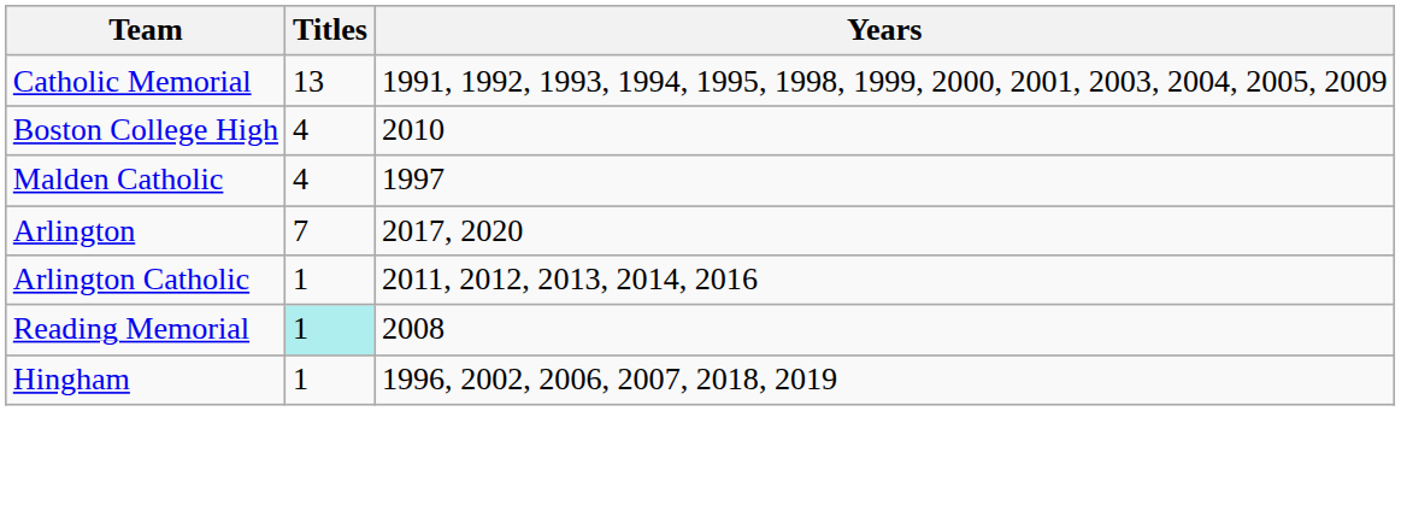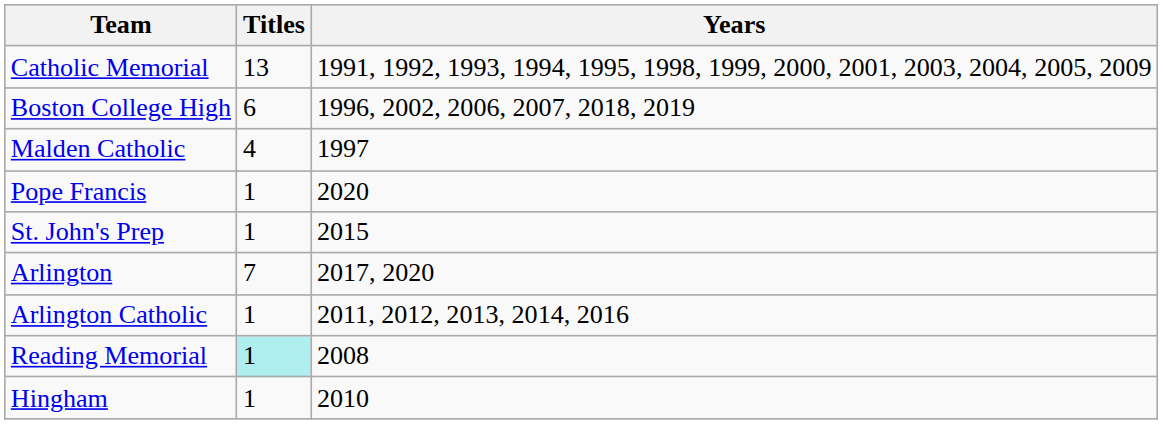 <table class="wikitable sortable" border="1">
 <tr>
 <th>Team</th>
 <th>Titles</th>
 <th>Years</th>
 </tr>
 <tr>
 <td><a href='#'>Catholic Memorial</a></td>
 <td>13</td>
 <td>1991, 1992, 1993, 1994, 1995, 1998, 1999, 2000, 2001, 2003, 2004, 2005, 2009</td>
 </tr>
 <tr>
 <td><a href='#'>Boston College High</a></td>
-<td>4</td>
-<td>2010</td>
+<td>6</td>
+<td>1996, 2002, 2006, 2007, 2018, 2019</td>
 </tr>
 <tr>
 <td><a href='#'>Malden Catholic</a></td>
 <td>4</td>
 <td>1997</td>
+</tr>
+<tr>
+<td><a href='#'>Pope Francis</a></td>
+<td>1</td>
+<td>2020</td>
+</tr>
+<tr>
+<td><a href='#'>St. John's Prep</a></td>
+<td>1</td>
+<td>2015</td>
 </tr>
 <tr>
 <td><a href='#'>Arlington</a></td>
 <td>7</td>
 <td>2017, 2020</td>
 </tr>
 <tr>
 <td><a href='#'>Arlington Catholic</a></td>
 <td>1</td>
 <td>2011, 2012, 2013, 2014, 2016</td>
 </tr>
 <tr>
 <td><a href='#'>Reading Memorial</a></td>
 <td style="background: paleturquoise;">1</td>
 <td>2008</td>
 </tr>
 <tr>
 <td><a href='#'>Hingham</a></td>
 <td>1</td>
-<td>1996, 2002, 2006, 2007, 2018, 2019</td>
+<td>2010</td>
 </tr>
 </table>
